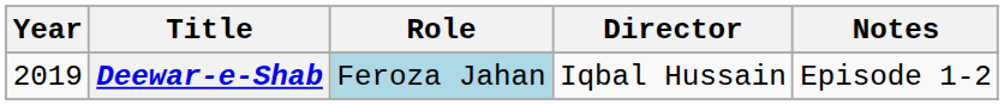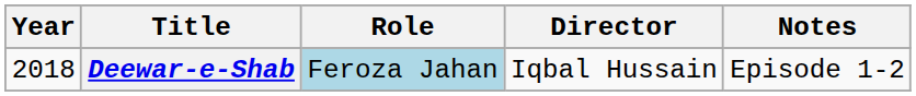 <table class="wikitable sortable plainrowheaders">
 <tr>
 <th>Year</th>
 <th>Title</th>
 <th>Role</th>
 <th>Director</th>
 <th>Notes</th>
 </tr>
 <tr>
-<td>2019</td>
+<td>2018</td>
 <th scope=row><em><a href='#'>Deewar-e-Shab</a></em></th>
 <td style="background: lightblue;">Feroza Jahan</td>
 <td>Iqbal Hussain</td>
 <td>Episode 1-2</td>
 </tr>
 </table>
